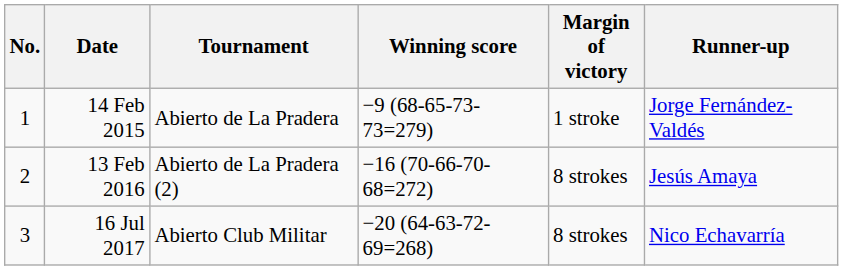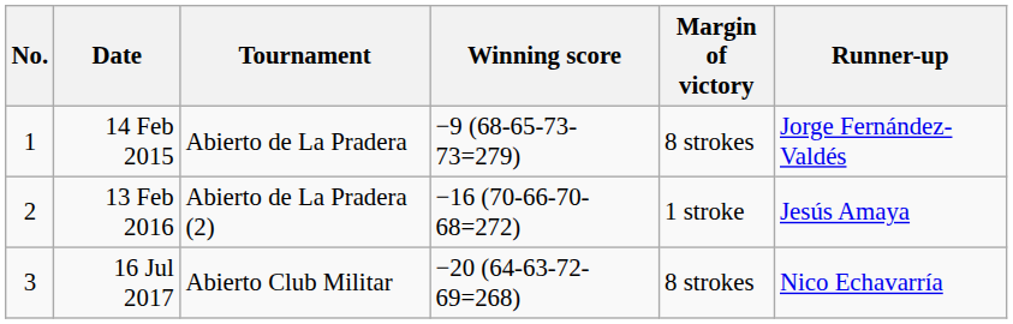 <table class="wikitable" style="font-size:95%;">
 <tr>
 <th>No.</th>
 <th>Date</th>
 <th>Tournament</th>
 <th>Winning score</th>
 <th>Margin of<br>victory</th>
 <th>Runner-up</th>
 </tr>
 <tr>
 <td align=center>1</td>
 <td align=right>14 Feb 2015</td>
 <td>Abierto de La Pradera</td>
 <td>−9 (68-65-73-73=279)</td>
-<td>1 stroke</td>
+<td>8 strokes</td>
 <td> <a href='#'>Jorge Fernández-Valdés</a></td>
 </tr>
 <tr>
 <td align=center>2</td>
 <td align=right>13 Feb 2016</td>
 <td>Abierto de La Pradera (2)</td>
 <td>−16 (70-66-70-68=272)</td>
-<td>8 strokes</td>
+<td>1 stroke</td>
 <td> <a href='#'>Jesús Amaya</a></td>
 </tr>
 <tr>
 <td align=center>3</td>
 <td align=right>16 Jul 2017</td>
 <td>Abierto Club Militar</td>
 <td>−20 (64-63-72-69=268)</td>
 <td>8 strokes</td>
 <td> <a href='#'>Nico Echavarría</a></td>
 </tr>
 </table>
